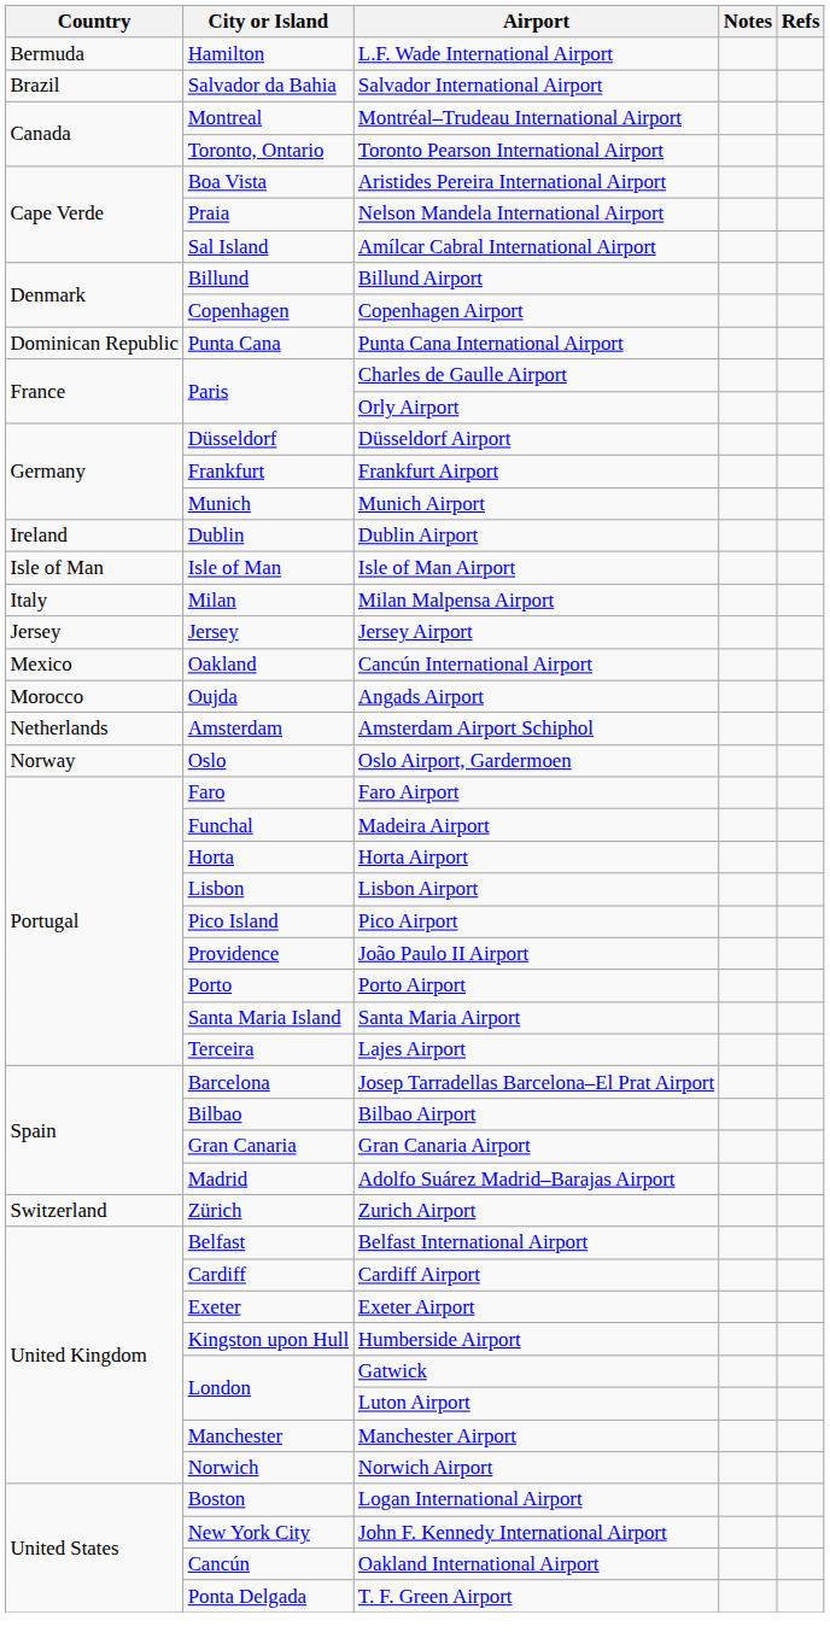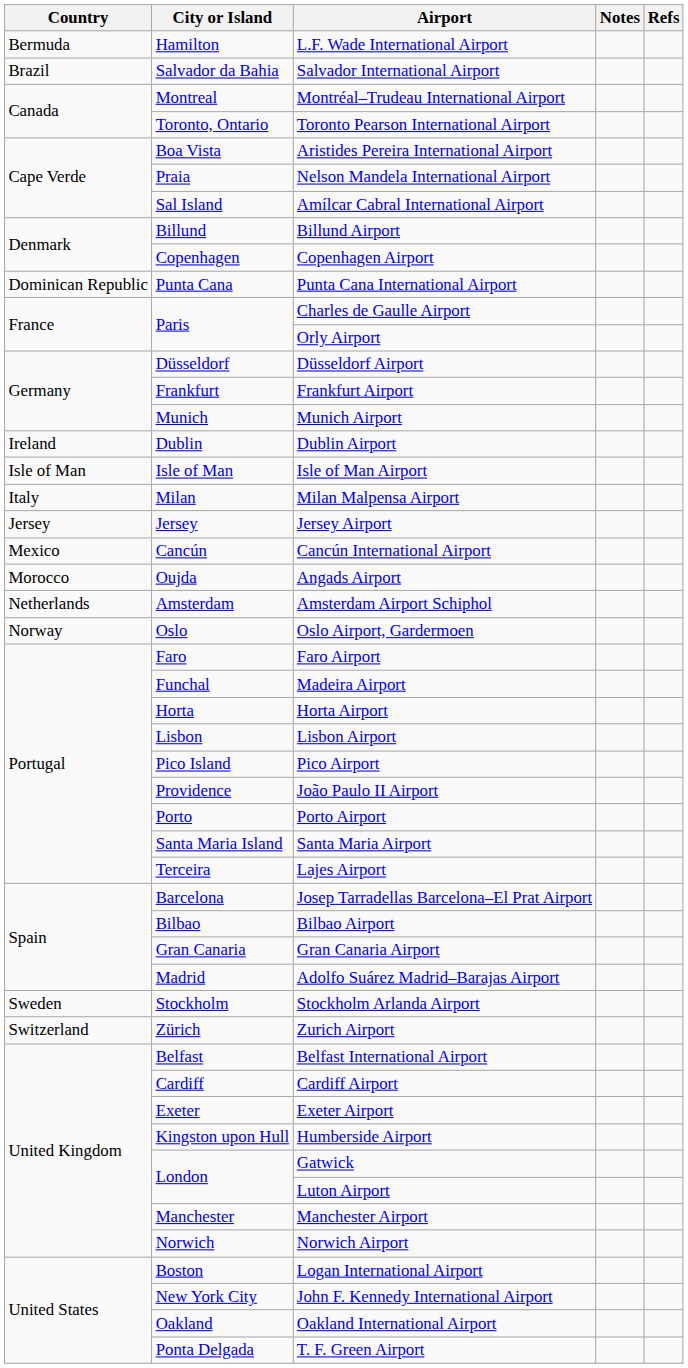 <table class="sortable wikitable">
 <tr>
 <th>Country</th>
 <th>City or Island</th>
 <th>Airport</th>
 <th>Notes</th>
 <th class="unsortable">Refs</th>
 </tr>
 <tr>
 <td>Bermuda</td>
 <td><a href='#'>Hamilton</a></td>
 <td><a href='#'>L.F. Wade International Airport</a></td>
 <td></td>
 <td align=center></td>
 </tr>
 <tr>
 <td>Brazil</td>
 <td><a href='#'>Salvador da Bahia</a></td>
 <td><a href='#'>Salvador International Airport</a></td>
 <td></td>
 <td align=center></td>
 </tr>
 <tr>
 <td rowspan="2">Canada</td>
 <td><a href='#'>Montreal</a></td>
 <td><a href='#'>Montréal–Trudeau International Airport</a></td>
 <td></td>
 <td align="center"></td>
 </tr>
 <tr>
 <td><a href='#'>Toronto, Ontario</a></td>
 <td><a href='#'>Toronto Pearson International Airport</a></td>
 <td></td>
 <td align=center></td>
 </tr>
 <tr>
 <td rowspan=3>Cape Verde</td>
 <td><a href='#'>Boa Vista</a></td>
 <td><a href='#'>Aristides Pereira International Airport</a></td>
 <td></td>
 <td align=center></td>
 </tr>
 <tr>
 <td><a href='#'>Praia</a></td>
 <td><a href='#'>Nelson Mandela International Airport</a></td>
 <td></td>
 <td align="center"></td>
 </tr>
 <tr>
 <td><a href='#'>Sal Island</a></td>
 <td><a href='#'>Amílcar Cabral International Airport</a></td>
 <td></td>
 <td align=center></td>
 </tr>
 <tr>
 <td rowspan="2">Denmark</td>
 <td><a href='#'>Billund</a></td>
 <td><a href='#'>Billund Airport</a></td>
 <td></td>
 <td align=center></td>
 </tr>
 <tr>
 <td><a href='#'>Copenhagen</a></td>
 <td><a href='#'>Copenhagen Airport</a></td>
 <td></td>
 <td align=center></td>
 </tr>
 <tr>
 <td>Dominican Republic</td>
 <td><a href='#'>Punta Cana</a></td>
 <td><a href='#'>Punta Cana International Airport</a></td>
 <td></td>
 <td align=center></td>
 </tr>
 <tr>
 <td rowspan="2">France</td>
 <td rowspan="2"><a href='#'>Paris</a></td>
 <td><a href='#'>Charles de Gaulle Airport</a></td>
 <td></td>
 <td align=center></td>
 </tr>
 <tr>
 <td><a href='#'>Orly Airport</a></td>
 <td></td>
 <td align="center"></td>
 </tr>
 <tr>
 <td rowspan="3">Germany</td>
 <td><a href='#'>Düsseldorf</a></td>
 <td><a href='#'>Düsseldorf Airport</a></td>
 <td></td>
 <td align="center"></td>
 </tr>
 <tr>
 <td><a href='#'>Frankfurt</a></td>
 <td><a href='#'>Frankfurt Airport</a></td>
 <td></td>
 <td align=center></td>
 </tr>
 <tr>
 <td><a href='#'>Munich</a></td>
 <td><a href='#'>Munich Airport</a></td>
 <td></td>
 <td align=center></td>
 </tr>
 <tr>
 <td>Ireland</td>
 <td><a href='#'>Dublin</a></td>
 <td><a href='#'>Dublin Airport</a></td>
 <td></td>
 <td align=center></td>
 </tr>
 <tr>
 <td>Isle of Man</td>
 <td><a href='#'>Isle of Man</a></td>
 <td><a href='#'>Isle of Man Airport</a></td>
 <td></td>
 <td align=center></td>
 </tr>
 <tr>
 <td>Italy</td>
 <td><a href='#'>Milan</a></td>
 <td><a href='#'>Milan Malpensa Airport</a></td>
 <td></td>
 <td align=center></td>
 </tr>
 <tr>
 <td>Jersey</td>
 <td><a href='#'>Jersey</a></td>
 <td><a href='#'>Jersey Airport</a></td>
 <td></td>
 <td align=center></td>
 </tr>
 <tr>
 <td>Mexico</td>
-<td><a href='#'>Oakland</a></td>
+<td><a href='#'>Cancún</a></td>
 <td><a href='#'>Cancún International Airport</a></td>
 <td></td>
 <td align=center></td>
 </tr>
 <tr>
 <td>Morocco</td>
 <td><a href='#'>Oujda</a></td>
 <td><a href='#'>Angads Airport</a></td>
 <td></td>
 <td align=center></td>
 </tr>
 <tr>
 <td>Netherlands</td>
 <td><a href='#'>Amsterdam</a></td>
 <td><a href='#'>Amsterdam Airport Schiphol</a></td>
 <td></td>
 <td align=center></td>
 </tr>
 <tr>
 <td>Norway</td>
 <td><a href='#'>Oslo</a></td>
 <td><a href='#'>Oslo Airport, Gardermoen</a></td>
 <td></td>
 <td align=center></td>
 </tr>
 <tr>
 <td rowspan="9">Portugal</td>
 <td><a href='#'>Faro</a></td>
 <td><a href='#'>Faro Airport</a></td>
 <td></td>
 <td align=center></td>
 </tr>
 <tr>
 <td><a href='#'>Funchal</a></td>
 <td><a href='#'>Madeira Airport</a></td>
 <td></td>
 <td align="center"></td>
 </tr>
 <tr>
 <td><a href='#'>Horta</a></td>
 <td><a href='#'>Horta Airport</a></td>
 <td></td>
 <td align=center></td>
 </tr>
 <tr>
 <td><a href='#'>Lisbon</a></td>
 <td><a href='#'>Lisbon Airport</a></td>
 <td></td>
 <td align=center></td>
 </tr>
 <tr>
 <td><a href='#'>Pico Island</a></td>
 <td><a href='#'>Pico Airport</a></td>
 <td></td>
 <td align=center></td>
 </tr>
 <tr>
 <td><a href='#'>Providence</a></td>
 <td><a href='#'>João Paulo II Airport</a></td>
 <td></td>
 <td align=center></td>
 </tr>
 <tr>
 <td><a href='#'>Porto</a></td>
 <td><a href='#'>Porto Airport</a></td>
 <td></td>
 <td align=center></td>
 </tr>
 <tr>
 <td><a href='#'>Santa Maria Island</a></td>
 <td><a href='#'>Santa Maria Airport</a></td>
 <td></td>
 <td align=center></td>
 </tr>
 <tr>
 <td><a href='#'>Terceira</a></td>
 <td><a href='#'>Lajes Airport</a></td>
 <td></td>
 <td align=center></td>
 </tr>
 <tr>
 <td rowspan="4">Spain</td>
 <td><a href='#'>Barcelona</a></td>
 <td><a href='#'>Josep Tarradellas Barcelona–El Prat Airport</a></td>
 <td></td>
 <td align="center"></td>
 </tr>
 <tr>
 <td><a href='#'>Bilbao</a></td>
 <td><a href='#'>Bilbao Airport</a></td>
 <td></td>
 <td align="center"></td>
 </tr>
 <tr>
 <td><a href='#'>Gran Canaria</a></td>
 <td><a href='#'>Gran Canaria Airport</a></td>
 <td></td>
 <td align="center"></td>
 </tr>
 <tr>
 <td><a href='#'>Madrid</a></td>
 <td><a href='#'>Adolfo Suárez Madrid–Barajas Airport</a></td>
 <td></td>
 <td align=center></td>
 </tr>
 <tr>
+<td>Sweden</td>
+<td><a href='#'>Stockholm</a></td>
+<td><a href='#'>Stockholm Arlanda Airport</a></td>
+<td></td>
+<td align=center></td>
+</tr>
+<tr>
 <td>Switzerland</td>
 <td><a href='#'>Zürich</a></td>
 <td><a href='#'>Zurich Airport</a></td>
 <td></td>
 <td align=center></td>
 </tr>
 <tr>
 <td rowspan="8">United Kingdom</td>
 <td><a href='#'>Belfast</a></td>
 <td><a href='#'>Belfast International Airport</a></td>
 <td></td>
 <td align=center></td>
 </tr>
 <tr>
 <td><a href='#'>Cardiff</a></td>
 <td><a href='#'>Cardiff Airport</a></td>
 <td></td>
 <td align=center></td>
 </tr>
 <tr>
 <td><a href='#'>Exeter</a></td>
 <td><a href='#'>Exeter Airport</a></td>
 <td></td>
 <td align=center></td>
 </tr>
 <tr>
 <td><a href='#'>Kingston upon Hull</a></td>
 <td><a href='#'>Humberside Airport</a></td>
 <td></td>
 <td align=center></td>
 </tr>
 <tr>
 <td rowspan="2"><a href='#'>London</a></td>
 <td><a href='#'>Gatwick</a></td>
 <td></td>
 <td align=center></td>
 </tr>
 <tr>
 <td><a href='#'>Luton Airport</a></td>
 <td></td>
 <td align=center></td>
 </tr>
 <tr>
 <td><a href='#'>Manchester</a></td>
 <td><a href='#'>Manchester Airport</a></td>
 <td></td>
 <td align=center></td>
 </tr>
 <tr>
 <td><a href='#'>Norwich</a></td>
 <td><a href='#'>Norwich Airport</a></td>
 <td></td>
 <td align=center></td>
 </tr>
 <tr>
 <td rowspan="4">United States</td>
 <td><a href='#'>Boston</a></td>
 <td><a href='#'>Logan International Airport</a></td>
 <td></td>
 <td align="center"></td>
 </tr>
 <tr>
 <td><a href='#'>New York City</a></td>
 <td><a href='#'>John F. Kennedy International Airport</a></td>
 <td></td>
 <td align=center></td>
 </tr>
 <tr>
-<td><a href='#'>Cancún</a></td>
+<td><a href='#'>Oakland</a></td>
 <td><a href='#'>Oakland International Airport</a></td>
 <td></td>
 <td align=center></td>
 </tr>
 <tr>
 <td><a href='#'>Ponta Delgada</a></td>
 <td><a href='#'>T. F. Green Airport</a></td>
 <td></td>
 <td align="center"></td>
 </tr>
 </table>
